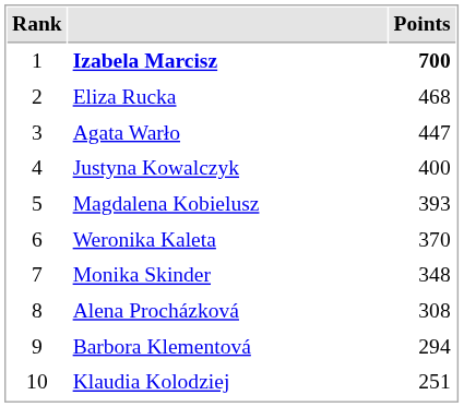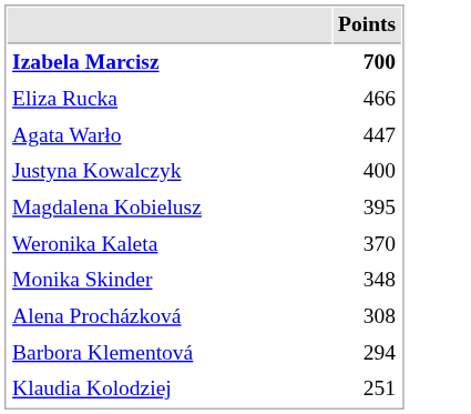 <table cellspacing="1" cellpadding="3" style="border:1px solid #AAAAAA;font-size:86%">
 <tr style="background-color: #E4E4E4;">
-<th style="border-bottom:1px solid #AAAAAA" width=10>Rank</th>
 <th style="border-bottom:1px solid #AAAAAA" width=200></th>
 <th style="border-bottom:1px solid #AAAAAA" width=20 align=right>Points</th>
 </tr>
 <tr>
-<td align=center>1</td>
 <td> <strong><a href='#'>Izabela Marcisz</a></strong></td>
 <td align=right><strong>700</strong></td>
 </tr>
 <tr>
-<td align=center>2</td>
 <td> <a href='#'>Eliza Rucka</a></td>
-<td align=right>468</td>
+<td align=right>466</td>
 </tr>
 <tr>
-<td align=center>3</td>
 <td> <a href='#'>Agata Warło</a></td>
 <td align=right>447</td>
 </tr>
 <tr>
-<td align=center>4</td>
 <td> <a href='#'>Justyna Kowalczyk</a></td>
 <td align=right>400</td>
 </tr>
 <tr>
-<td align=center>5</td>
 <td> <a href='#'>Magdalena Kobielusz</a></td>
-<td align=right>393</td>
+<td align=right>395</td>
 </tr>
 <tr>
-<td align=center>6</td>
 <td> <a href='#'>Weronika Kaleta</a></td>
 <td align=right>370</td>
 </tr>
 <tr>
-<td align=center>7</td>
 <td> <a href='#'>Monika Skinder</a></td>
 <td align=right>348</td>
 </tr>
 <tr>
-<td align=center>8</td>
 <td> <a href='#'>Alena Procházková</a></td>
 <td align=right>308</td>
 </tr>
 <tr>
-<td align=center>9</td>
 <td> <a href='#'>Barbora Klementová</a></td>
 <td align=right>294</td>
 </tr>
 <tr>
-<td align=center>10</td>
 <td> <a href='#'>Klaudia Kolodziej</a></td>
 <td align=right>251</td>
 </tr>
 </table>
